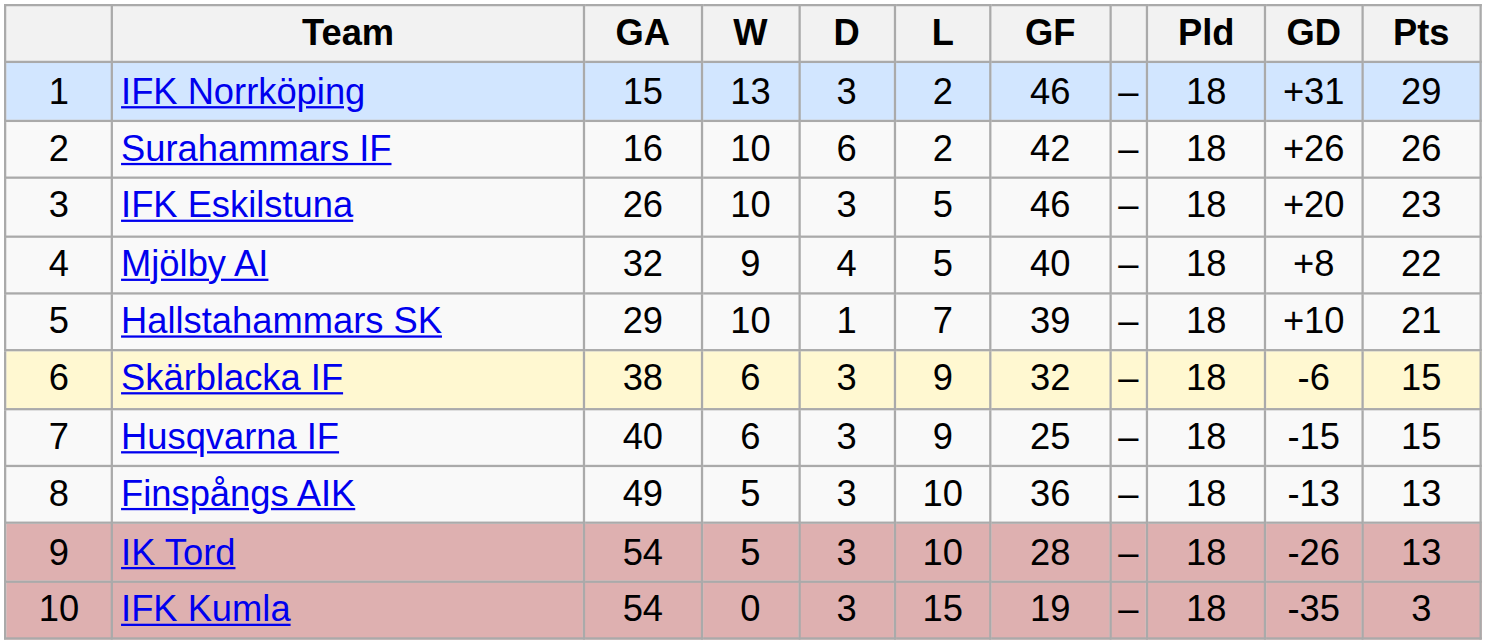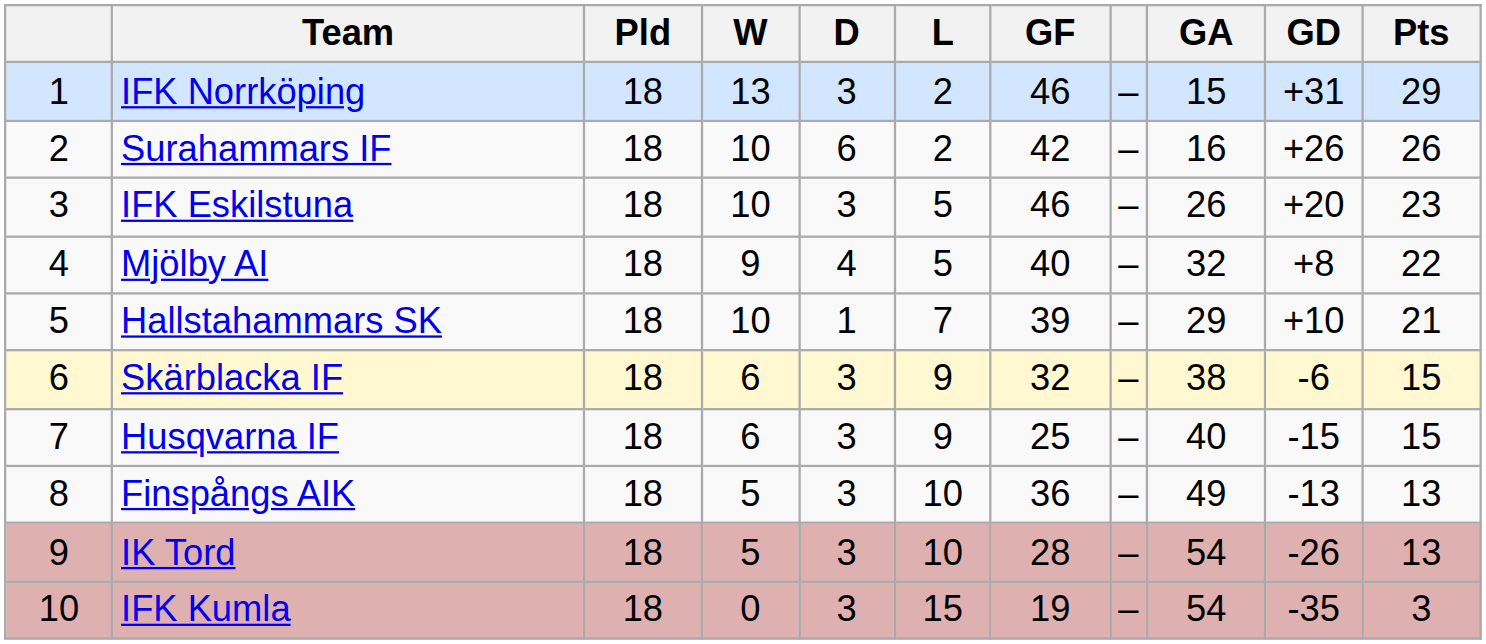 <table class="wikitable" style="text-align: center;">
 <tr>
 <th style="width: 40px;"></th>
 <th style="width: 200px;">Team</th>
-<th style="width: 45px;">GA</th>
+<th style="width: 45px;">Pld</th>
 <th style="width: 35px;">W</th>
 <th style="width: 35px;">D</th>
 <th style="width: 35px;">L</th>
 <th style="width: 45px;">GF</th>
 <th></th>
-<th style="width: 45px;">Pld</th>
+<th style="width: 45px;">GA</th>
 <th style="width: 35px;">GD</th>
 <th style="width: 45px;">Pts</th>
 </tr>
 <tr style="background: #d2e6ff">
 <td>1</td>
 <td style="text-align: left;"><a href='#'>IFK Norrköping</a></td>
-<td>15</td>
+<td>18</td>
 <td>13</td>
 <td>3</td>
 <td>2</td>
 <td>46</td>
 <td>–</td>
-<td>18</td>
+<td>15</td>
 <td>+31</td>
 <td>29</td>
 </tr>
 <tr>
 <td>2</td>
 <td style="text-align: left;"><a href='#'>Surahammars IF</a></td>
-<td>16</td>
+<td>18</td>
 <td>10</td>
 <td>6</td>
 <td>2</td>
 <td>42</td>
 <td>–</td>
-<td>18</td>
+<td>16</td>
 <td>+26</td>
 <td>26</td>
 </tr>
 <tr>
 <td>3</td>
 <td style="text-align: left;"><a href='#'>IFK Eskilstuna</a></td>
-<td>26</td>
+<td>18</td>
 <td>10</td>
 <td>3</td>
 <td>5</td>
 <td>46</td>
 <td>–</td>
-<td>18</td>
+<td>26</td>
 <td>+20</td>
 <td>23</td>
 </tr>
 <tr>
 <td>4</td>
 <td style="text-align: left;"><a href='#'>Mjölby AI</a></td>
-<td>32</td>
+<td>18</td>
 <td>9</td>
 <td>4</td>
 <td>5</td>
 <td>40</td>
 <td>–</td>
-<td>18</td>
+<td>32</td>
 <td>+8</td>
 <td>22</td>
 </tr>
 <tr>
 <td>5</td>
 <td style="text-align: left;"><a href='#'>Hallstahammars SK</a></td>
-<td>29</td>
+<td>18</td>
 <td>10</td>
 <td>1</td>
 <td>7</td>
 <td>39</td>
 <td>–</td>
-<td>18</td>
+<td>29</td>
 <td>+10</td>
 <td>21</td>
 </tr>
 <tr style="background: #fff8d1">
 <td>6</td>
 <td style="text-align: left;"><a href='#'>Skärblacka IF</a></td>
-<td>38</td>
+<td>18</td>
 <td>6</td>
 <td>3</td>
 <td>9</td>
 <td>32</td>
 <td>–</td>
-<td>18</td>
+<td>38</td>
 <td>-6</td>
 <td>15</td>
 </tr>
 <tr>
 <td>7</td>
 <td style="text-align: left;"><a href='#'>Husqvarna IF</a></td>
-<td>40</td>
+<td>18</td>
 <td>6</td>
 <td>3</td>
 <td>9</td>
 <td>25</td>
 <td>–</td>
-<td>18</td>
+<td>40</td>
 <td>-15</td>
 <td>15</td>
 </tr>
 <tr>
 <td>8</td>
 <td style="text-align: left;"><a href='#'>Finspångs AIK</a></td>
-<td>49</td>
+<td>18</td>
 <td>5</td>
 <td>3</td>
 <td>10</td>
 <td>36</td>
 <td>–</td>
-<td>18</td>
+<td>49</td>
 <td>-13</td>
 <td>13</td>
 </tr>
 <tr style="background: #deb0b0">
 <td>9</td>
 <td style="text-align: left;"><a href='#'>IK Tord</a></td>
-<td>54</td>
+<td>18</td>
 <td>5</td>
 <td>3</td>
 <td>10</td>
 <td>28</td>
 <td>–</td>
-<td>18</td>
+<td>54</td>
 <td>-26</td>
 <td>13</td>
 </tr>
 <tr style="background: #deb0b0">
 <td>10</td>
 <td style="text-align: left;"><a href='#'>IFK Kumla</a></td>
-<td>54</td>
+<td>18</td>
 <td>0</td>
 <td>3</td>
 <td>15</td>
 <td>19</td>
 <td>–</td>
-<td>18</td>
+<td>54</td>
 <td>-35</td>
 <td>3</td>
 </tr>
 </table>
